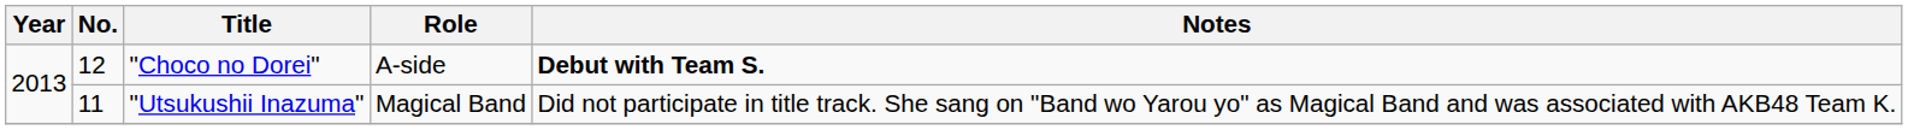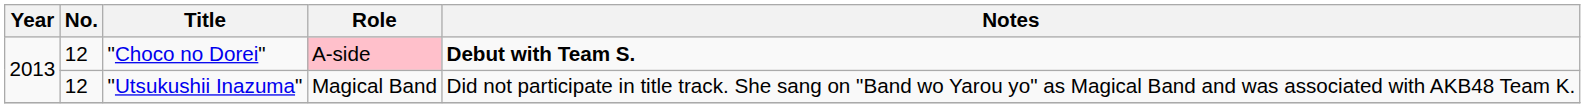 <table class="wikitable sortable">
 <tr>
 <th>Year</th>
 <th data-sort-type="number">No. </th>
 <th>Title </th>
 <th>Role </th>
 <th class="unsortable">Notes </th>
 </tr>
 <tr>
 <td rowspan="2">2013</td>
 <td>12</td>
 <td>"<a href='#'>Choco no Dorei</a>"</td>
-<td>A-side</td>
+<td style="background: pink;">A-side</td>
 <td><strong>Debut with Team S.</strong></td>
 </tr>
 <tr>
-<td>11</td>
+<td>12</td>
 <td>"<a href='#'>Utsukushii Inazuma</a>"</td>
 <td>Magical Band</td>
 <td>Did not participate in title track. She sang on "Band wo Yarou yo" as Magical Band and was associated with AKB48 Team K.</td>
 </tr>
 <tr>
 </tr>
 </table>
